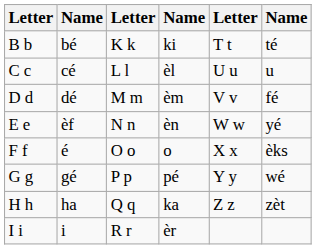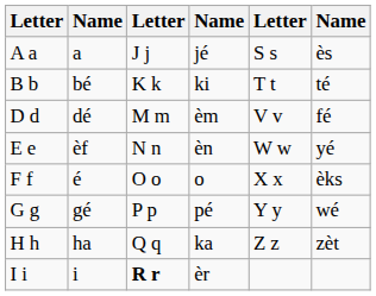 <table class="wikitable">
 <tr>
 <th>Letter</th>
 <th>Name</th>
 <th>Letter</th>
 <th>Name</th>
 <th>Letter</th>
 <th>Name</th>
 </tr>
 <tr>
+<td>A a</td>
+<td>a</td>
+<td>J j</td>
+<td>jé</td>
+<td>S s</td>
+<td>ès</td>
+</tr>
+<tr>
 <td>B b</td>
 <td>bé</td>
 <td>K k</td>
 <td>ki</td>
 <td>T t</td>
 <td>té</td>
-</tr>
-<tr>
-<td>C c</td>
-<td>cé</td>
-<td>L l</td>
-<td>èl</td>
-<td>U u</td>
-<td>u</td>
 </tr>
 <tr>
 <td>D d</td>
 <td>dé</td>
 <td>M m</td>
 <td>èm</td>
 <td>V v</td>
 <td>fé</td>
 </tr>
 <tr>
 <td>E e</td>
 <td>èf</td>
 <td>N n</td>
 <td>èn</td>
 <td>W w</td>
 <td>yé</td>
 </tr>
 <tr>
 <td>F f</td>
 <td>é</td>
 <td>O o</td>
 <td>o</td>
 <td>X x</td>
 <td>èks</td>
 </tr>
 <tr>
 <td>G g</td>
 <td>gé</td>
 <td>P p</td>
 <td>pé</td>
 <td>Y y</td>
 <td>wé</td>
 </tr>
 <tr>
 <td>H h</td>
 <td>ha</td>
 <td>Q q</td>
 <td>ka</td>
 <td>Z z</td>
 <td>zèt</td>
 </tr>
 <tr>
 <td>I i</td>
 <td>i</td>
-<td>R r</td>
+<td><strong>R r</strong></td>
 <td>èr</td>
 <td></td>
 <td></td>
 </tr>
 </table>
